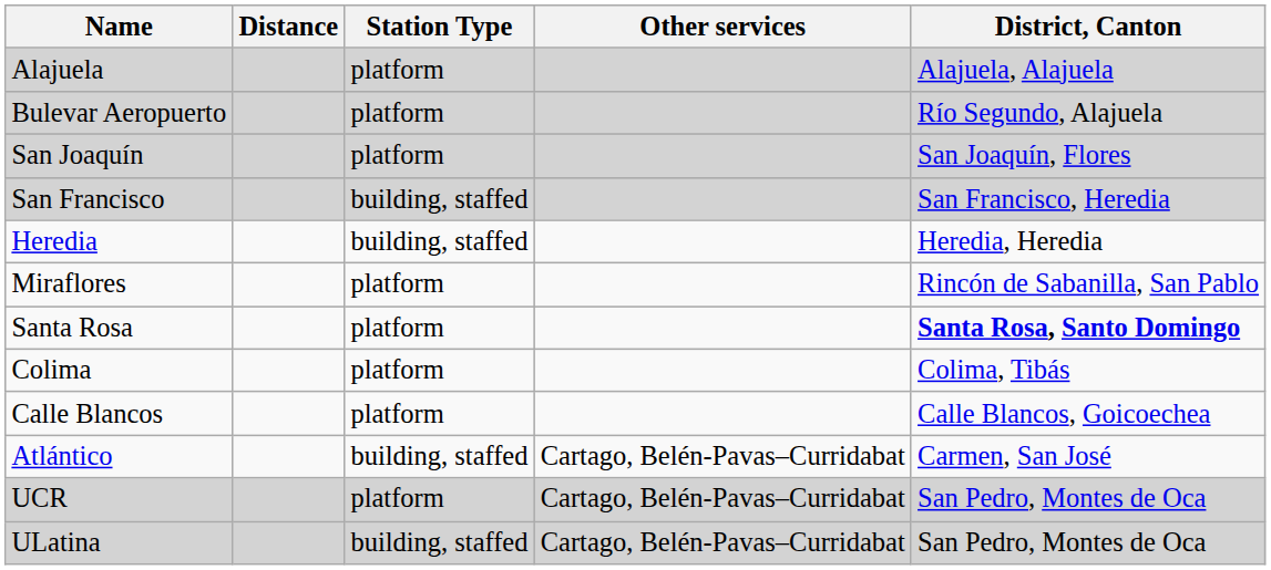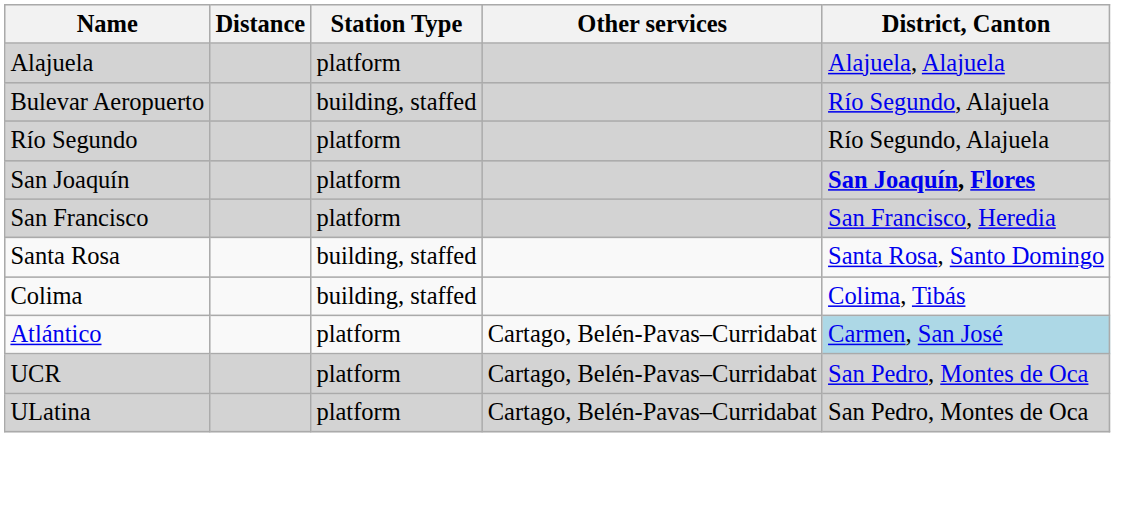 <table class="wikitable sortable">
 <tr>
 <th>Name</th>
 <th>Distance</th>
 <th>Station Type</th>
 <th>Other services</th>
 <th>District, Canton</th>
 </tr>
 <tr style="background: lightgray;">
 <td>Alajuela</td>
 <td></td>
 <td>platform</td>
 <td></td>
 <td><a href='#'>Alajuela</a>, <a href='#'>Alajuela</a></td>
 </tr>
 <tr style="background: lightgray;">
 <td>Bulevar Aeropuerto</td>
 <td></td>
+<td>building, staffed</td>
+<td></td>
+<td><a href='#'>Río Segundo</a>, Alajuela</td>
+</tr>
+<tr style="background: lightgray;">
+<td>Río Segundo</td>
+<td></td>
 <td>platform</td>
 <td></td>
-<td><a href='#'>Río Segundo</a>, Alajuela</td>
+<td>Río Segundo, Alajuela</td>
 </tr>
 <tr style="background: lightgray;">
 <td>San Joaquín</td>
 <td></td>
 <td>platform</td>
 <td></td>
-<td><a href='#'>San Joaquín</a>, <a href='#'>Flores</a></td>
+<td><strong><a href='#'>San Joaquín</a>, <a href='#'>Flores</a></strong></td>
 </tr>
 <tr style="background: lightgray;">
 <td>San Francisco</td>
 <td></td>
-<td>building, staffed</td>
+<td>platform</td>
 <td></td>
 <td><a href='#'>San Francisco</a>, <a href='#'>Heredia</a></td>
 </tr>
 <tr>
-<td><a href='#'>Heredia</a></td>
+<td>Santa Rosa</td>
 <td></td>
 <td>building, staffed</td>
 <td></td>
-<td><a href='#'>Heredia</a>, Heredia</td>
-</tr>
-<tr>
-<td>Miraflores</td>
-<td></td>
-<td>platform</td>
-<td></td>
-<td><a href='#'>Rincón de Sabanilla</a>, <a href='#'>San Pablo</a></td>
-</tr>
-<tr>
-<td>Santa Rosa</td>
-<td></td>
-<td>platform</td>
-<td></td>
-<td><strong><a href='#'>Santa Rosa</a>, <a href='#'>Santo Domingo</a></strong></td>
+<td><a href='#'>Santa Rosa</a>, <a href='#'>Santo Domingo</a></td>
 </tr>
 <tr>
 <td>Colima</td>
 <td></td>
-<td>platform</td>
+<td>building, staffed</td>
 <td></td>
 <td><a href='#'>Colima</a>, <a href='#'>Tibás</a></td>
 </tr>
 <tr>
-<td>Calle Blancos</td>
+<td><a href='#'>Atlántico</a></td>
 <td></td>
 <td>platform</td>
-<td></td>
-<td><a href='#'>Calle Blancos</a>, <a href='#'>Goicoechea</a></td>
-</tr>
-<tr>
-<td><a href='#'>Atlántico</a></td>
-<td></td>
-<td>building, staffed</td>
 <td>Cartago, Belén-Pavas–Curridabat</td>
-<td><a href='#'>Carmen</a>, <a href='#'>San José</a></td>
+<td style="background: lightblue;"><a href='#'>Carmen</a>, <a href='#'>San José</a></td>
 </tr>
 <tr style="background: lightgray;">
 <td>UCR</td>
 <td></td>
 <td>platform</td>
 <td>Cartago, Belén-Pavas–Curridabat</td>
 <td><a href='#'>San Pedro</a>, <a href='#'>Montes de Oca</a></td>
 </tr>
 <tr style="background: lightgray;">
 <td>ULatina</td>
 <td></td>
-<td>building, staffed</td>
+<td>platform</td>
 <td>Cartago, Belén-Pavas–Curridabat</td>
 <td>San Pedro, Montes de Oca</td>
 </tr>
 </table>
